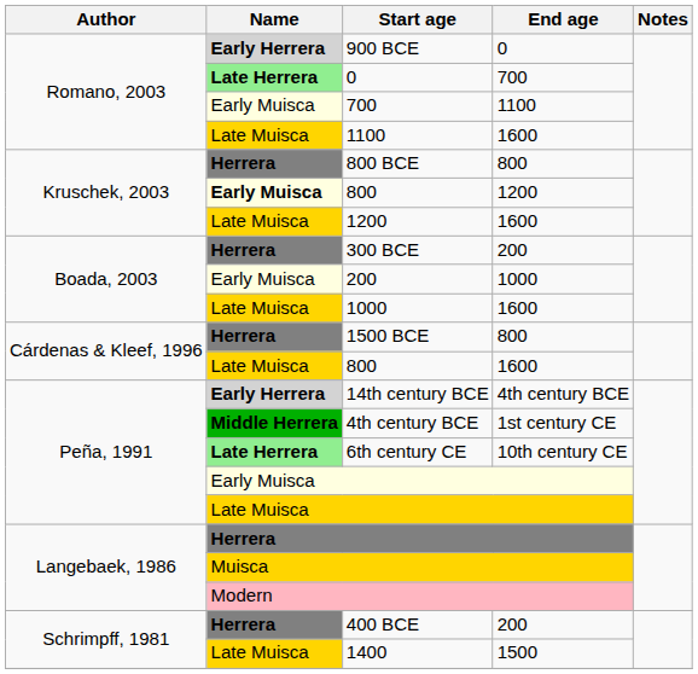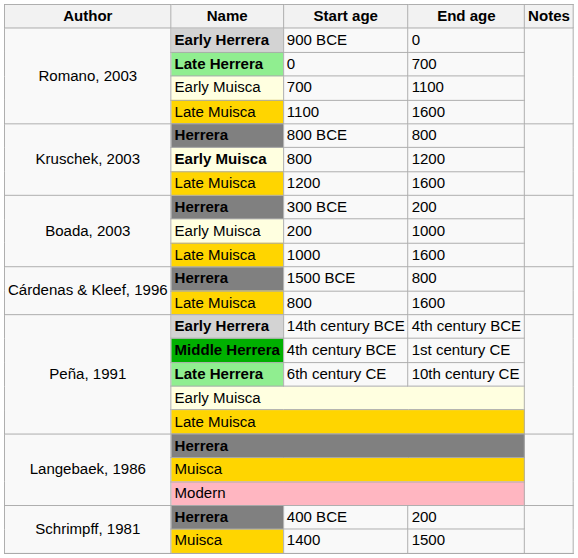 <table class="wikitable sortable">
 <tr>
 <th>Author</th>
 <th>Name</th>
 <th>Start age</th>
 <th>End age</th>
 <th>Notes</th>
 </tr>
 <tr>
 <td rowspan=4 align=center valign=center>Romano, 2003</td>
 <td bgcolor=lightgrey><strong>Early Herrera</strong></td>
 <td>900 BCE</td>
 <td>0</td>
 <td rowspan=4 align=center valign=center></td>
 </tr>
 <tr>
 <td bgcolor=lightgreen><strong>Late Herrera</strong></td>
 <td>0</td>
 <td>700</td>
 </tr>
 <tr>
 <td bgcolor=lightyellow>Early Muisca</td>
 <td>700</td>
 <td>1100</td>
 </tr>
 <tr>
 <td bgcolor=#FFD500>Late Muisca</td>
 <td>1100</td>
 <td>1600</td>
 </tr>
 <tr>
 <td rowspan=3 align=center valign=center>Kruschek, 2003</td>
 <td bgcolor=grey><strong>Herrera</strong></td>
 <td>800 BCE</td>
 <td>800</td>
 <td rowspan=3 align=center valign=center></td>
 </tr>
 <tr>
 <td bgcolor=lightyellow><strong>Early Muisca</strong></td>
 <td>800</td>
 <td>1200</td>
 </tr>
 <tr>
 <td bgcolor=#FFD500>Late Muisca</td>
 <td>1200</td>
 <td>1600</td>
 </tr>
 <tr>
 <td rowspan=3 align=center valign=center>Boada, 2003</td>
 <td bgcolor=grey><strong>Herrera</strong></td>
 <td>300 BCE</td>
 <td>200</td>
 <td rowspan=3 align=center valign=center></td>
 </tr>
 <tr>
 <td bgcolor=lightyellow>Early Muisca</td>
 <td>200</td>
 <td>1000</td>
 </tr>
 <tr>
 <td bgcolor=#FFD500>Late Muisca</td>
 <td>1000</td>
 <td>1600</td>
 </tr>
 <tr>
 <td rowspan=2 align=center valign=center>Cárdenas & Kleef, 1996</td>
 <td bgcolor=grey><strong>Herrera</strong></td>
 <td>1500 BCE</td>
 <td>800</td>
 <td rowspan=2 align=center valign=center></td>
 </tr>
 <tr>
 <td bgcolor=#FFD500>Late Muisca</td>
 <td>800</td>
 <td>1600</td>
 </tr>
 <tr>
 <td rowspan=5 align=center valign=center>Peña, 1991</td>
 <td bgcolor=lightgrey><strong>Early Herrera</strong></td>
 <td>14th century BCE</td>
 <td>4th century BCE</td>
 <td rowspan=5 align=center valign=center></td>
 </tr>
 <tr>
 <td bgcolor=lightbrown><strong>Middle Herrera</strong></td>
 <td>4th century BCE</td>
 <td>1st century CE</td>
 </tr>
 <tr>
 <td bgcolor=lightgreen><strong>Late Herrera</strong></td>
 <td>6th century CE</td>
 <td>10th century CE</td>
 </tr>
 <tr>
 <td colspan=3 align=left bgcolor=lightyellow>Early Muisca</td>
 </tr>
 <tr>
 <td colspan=3 align=left bgcolor=#FFD500>Late Muisca</td>
 </tr>
 <tr>
 <td rowspan=3 align=center valign=center>Langebaek, 1986</td>
 <td colspan=3 align=left bgcolor=grey><strong>Herrera</strong></td>
 <td rowspan=3 align=center valign=center></td>
 </tr>
 <tr>
 <td colspan=3 align=left bgcolor=#FFD500>Muisca</td>
 </tr>
 <tr>
 <td colspan=3 align=left bgcolor=lightpink>Modern</td>
 </tr>
 <tr>
 <td rowspan=2 align=center valign=center>Schrimpff, 1981</td>
 <td bgcolor=grey><strong>Herrera</strong></td>
 <td>400 BCE</td>
 <td>200</td>
 <td rowspan=2 align=center valign=center></td>
 </tr>
 <tr>
-<td bgcolor=#FFD500>Late Muisca</td>
+<td bgcolor=#FFD500>Muisca</td>
 <td>1400</td>
 <td>1500</td>
 </tr>
 <tr>
 </tr>
 </table>
